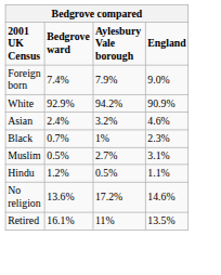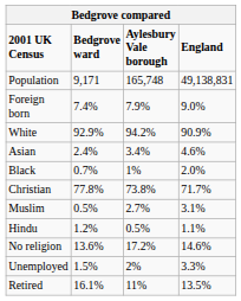 <table class="wikitable" id="toc" style="float: centre; margin-left: 2em; width: 40%; font-size: 90%;" cellspacing="3">
 <tr>
 <th colspan="4"><strong>Bedgrove compared</strong></th>
 </tr>
 <tr>
 <td><strong>2001 UK Census</strong></td>
 <td><strong>Bedgrove ward</strong></td>
 <td><strong>Aylesbury Vale borough</strong></td>
 <td><strong>England</strong></td>
+</tr>
+<tr>
+<td>Population</td>
+<td>9,171</td>
+<td>165,748</td>
+<td>49,138,831</td>
 </tr>
 <tr>
 <td>Foreign born</td>
 <td>7.4%</td>
 <td>7.9%</td>
 <td>9.0%</td>
 </tr>
 <tr>
 <td>White</td>
 <td>92.9%</td>
 <td>94.2%</td>
 <td>90.9%</td>
 </tr>
 <tr>
 <td>Asian</td>
 <td>2.4%</td>
-<td>3.2%</td>
+<td>3.4%</td>
 <td>4.6%</td>
 </tr>
 <tr>
 <td>Black</td>
 <td>0.7%</td>
 <td>1%</td>
-<td>2.3%</td>
+<td>2.0%</td>
+</tr>
+<tr>
+<td>Christian</td>
+<td>77.8%</td>
+<td>73.8%</td>
+<td>71.7%</td>
 </tr>
 <tr>
 <td>Muslim</td>
 <td>0.5%</td>
 <td>2.7%</td>
 <td>3.1%</td>
 </tr>
 <tr>
 <td>Hindu</td>
 <td>1.2%</td>
 <td>0.5%</td>
 <td>1.1%</td>
 </tr>
 <tr>
 <td>No religion</td>
 <td>13.6%</td>
 <td>17.2%</td>
 <td>14.6%</td>
 </tr>
 <tr>
+<td>Unemployed</td>
+<td>1.5%</td>
+<td>2%</td>
+<td>3.3%</td>
+</tr>
+<tr>
 <td>Retired</td>
 <td>16.1%</td>
 <td>11%</td>
 <td>13.5%</td>
 </tr>
 </table>
